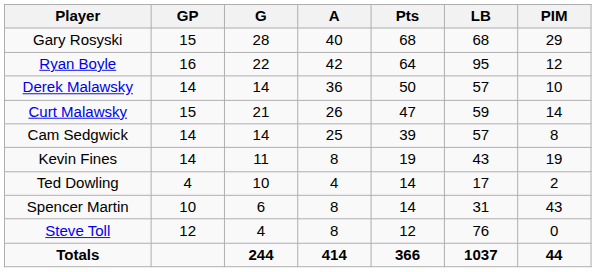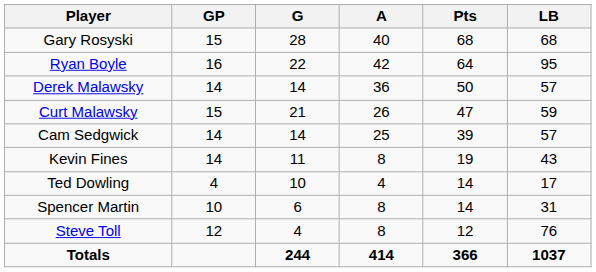 <table class="wikitable sortable">
 <tr align=center>
 <th width="20%">Player</th>
 <th width="10%">GP</th>
 <th width="10%">G</th>
 <th width="10%">A</th>
 <th width="10%">Pts</th>
 <th width="10%">LB</th>
-<th width="10%">PIM</th>
 </tr>
 <tr align=center>
 <td>Gary Rosyski</td>
 <td>15</td>
 <td>28</td>
 <td>40</td>
 <td>68</td>
 <td>68</td>
-<td>29</td>
 </tr>
 <tr align=center>
 <td><a href='#'>Ryan Boyle</a></td>
 <td>16</td>
 <td>22</td>
 <td>42</td>
 <td>64</td>
 <td>95</td>
-<td>12</td>
 </tr>
 <tr align=center>
 <td><a href='#'>Derek Malawsky</a></td>
 <td>14</td>
 <td>14</td>
 <td>36</td>
 <td>50</td>
 <td>57</td>
-<td>10</td>
 </tr>
 <tr align=center>
 <td><a href='#'>Curt Malawsky</a></td>
 <td>15</td>
 <td>21</td>
 <td>26</td>
 <td>47</td>
 <td>59</td>
-<td>14</td>
 </tr>
 <tr align=center>
 <td>Cam Sedgwick</td>
 <td>14</td>
 <td>14</td>
 <td>25</td>
 <td>39</td>
 <td>57</td>
-<td>8</td>
 </tr>
 <tr align=center>
 <td>Kevin Fines</td>
 <td>14</td>
 <td>11</td>
 <td>8</td>
 <td>19</td>
 <td>43</td>
-<td>19</td>
 </tr>
 <tr align=center>
 <td>Ted Dowling</td>
 <td>4</td>
 <td>10</td>
 <td>4</td>
 <td>14</td>
 <td>17</td>
-<td>2</td>
 </tr>
 <tr align=center>
 <td>Spencer Martin</td>
 <td>10</td>
 <td>6</td>
 <td>8</td>
 <td>14</td>
 <td>31</td>
-<td>43</td>
 </tr>
 <tr align=center>
 <td><a href='#'>Steve Toll</a></td>
 <td>12</td>
 <td>4</td>
 <td>8</td>
 <td>12</td>
 <td>76</td>
-<td>0</td>
 </tr>
 <tr align=center>
 <td><strong>Totals</strong></td>
 <td></td>
 <td><strong>244</strong></td>
 <td><strong>414</strong></td>
 <td><strong>366</strong></td>
 <td><strong>1037</strong></td>
-<td><strong>44</strong></td>
 </tr>
 </table>
